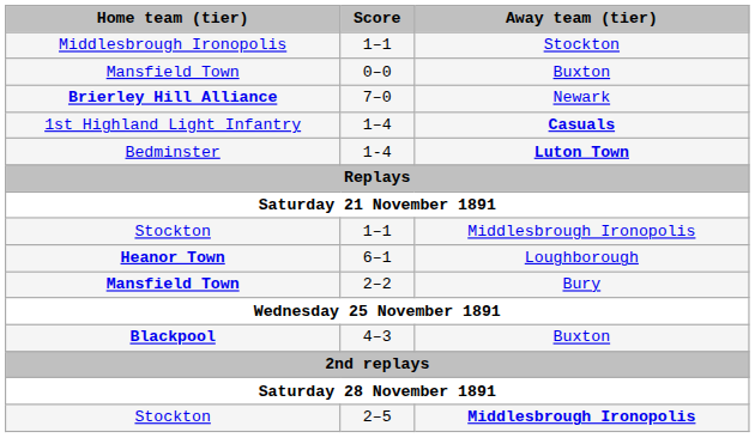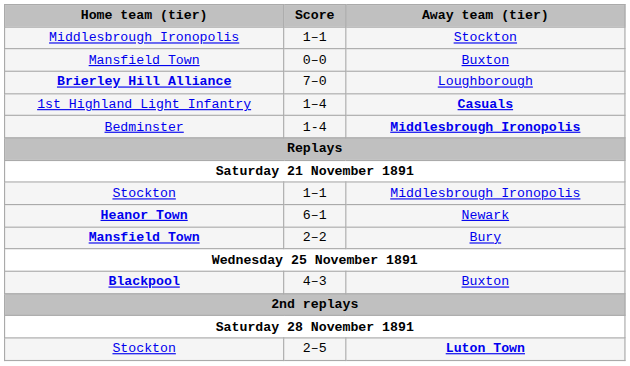 <table class="wikitable" style="width: 550px; background:WhiteSmoke; text-align:center; font-size:90%">
 <tr>
 <td scope="col" style="width: 45.00%; background:silver;"><strong>Home team (tier)</strong></td>
 <td scope="col" style="width: 10.00%; background:silver;"><strong>Score</strong></td>
 <td scope="col" style="width: 45.00%; background:silver;"><strong>Away team (tier)</strong></td>
 </tr>
 <tr>
 <td><a href='#'>Middlesbrough Ironopolis</a></td>
 <td>1–1</td>
 <td><a href='#'>Stockton</a></td>
 </tr>
 <tr>
 <td><a href='#'>Mansfield Town</a></td>
 <td>0–0</td>
 <td><a href='#'>Buxton</a></td>
 </tr>
 <tr>
 <td><strong><a href='#'>Brierley Hill Alliance</a></strong></td>
 <td>7–0</td>
-<td><a href='#'>Newark</a></td>
+<td><a href='#'>Loughborough</a></td>
 </tr>
 <tr>
 <td><a href='#'>1st Highland Light Infantry</a></td>
 <td>1–4</td>
 <td><strong><a href='#'>Casuals</a></strong></td>
 </tr>
 <tr>
 <td><a href='#'>Bedminster</a></td>
 <td>1-4</td>
-<td><strong><a href='#'>Luton Town</a></strong></td>
+<td><strong><a href='#'>Middlesbrough Ironopolis</a></strong></td>
 </tr>
 <tr>
 <td colspan="3" style= background:Silver><strong>Replays</strong></td>
 </tr>
 <tr>
 <td colspan="3" style= background:White><strong>Saturday 21 November 1891</strong></td>
 </tr>
 <tr>
 <td><a href='#'>Stockton</a></td>
 <td>1–1</td>
 <td><a href='#'>Middlesbrough Ironopolis</a></td>
 </tr>
 <tr>
 <td><strong><a href='#'>Heanor Town</a></strong></td>
 <td>6–1</td>
-<td><a href='#'>Loughborough</a></td>
+<td><a href='#'>Newark</a></td>
 </tr>
 <tr>
 <td><strong><a href='#'>Mansfield Town</a></strong></td>
 <td>2–2</td>
 <td><a href='#'>Bury</a></td>
 </tr>
 <tr>
 <td colspan="3" style= background:White><strong>Wednesday 25 November 1891</strong></td>
 </tr>
 <tr>
 <td><strong><a href='#'>Blackpool</a></strong></td>
 <td>4–3</td>
 <td><a href='#'>Buxton</a></td>
 </tr>
 <tr>
 <td colspan="3" style= background:Silver><strong>2nd replays</strong></td>
 </tr>
 <tr>
 <td colspan="3" style= background:White><strong>Saturday 28 November 1891</strong></td>
 </tr>
 <tr>
 <td><a href='#'>Stockton</a></td>
 <td>2–5</td>
-<td><strong><a href='#'>Middlesbrough Ironopolis</a></strong></td>
+<td><strong><a href='#'>Luton Town</a></strong></td>
 </tr>
 </table>
